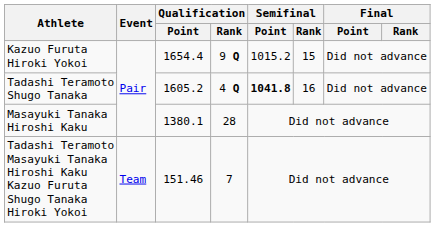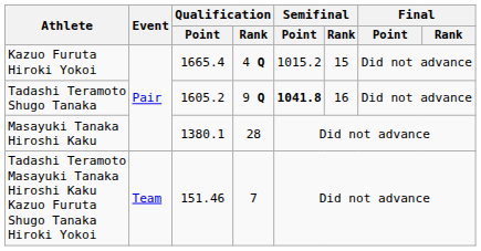 <table class=wikitable style=font-size:90%;text-align:center>
 <tr>
 <th rowspan="2">Athlete</th>
 <th rowspan="2">Event</th>
 <th colspan=2>Qualification</th>
 <th colspan=2>Semifinal</th>
 <th colspan=2>Final</th>
 </tr>
 <tr style="font-size:95%">
 <th>Point</th>
 <th>Rank</th>
 <th>Point</th>
 <th>Rank</th>
 <th>Point</th>
 <th>Rank</th>
 </tr>
 <tr>
 <td style="text-align:left">Kazuo Furuta<br>Hiroki Yokoi</td>
 <td style="text-align:left" rowspan=3><a href='#'>Pair</a></td>
-<td>1654.4</td>
-<td>9 <strong>Q</strong></td>
+<td>1665.4</td>
+<td>4 <strong>Q</strong></td>
 <td>1015.2</td>
 <td>15</td>
 <td colspan=2>Did not advance</td>
 </tr>
 <tr>
 <td style="text-align:left">Tadashi Teramoto<br>Shugo Tanaka</td>
 <td>1605.2</td>
-<td>4 <strong>Q</strong></td>
+<td>9 <strong>Q</strong></td>
 <td><strong>1041.8</strong></td>
 <td>16</td>
 <td colspan=2>Did not advance</td>
 </tr>
 <tr>
 <td style="text-align:left">Masayuki Tanaka<br>Hiroshi Kaku</td>
 <td>1380.1</td>
 <td>28</td>
 <td colspan=4>Did not advance</td>
 </tr>
 <tr>
 <td style="text-align:left">Tadashi Teramoto<br>Masayuki Tanaka<br>Hiroshi Kaku<br>Kazuo Furuta<br>Shugo Tanaka<br>Hiroki Yokoi</td>
 <td style="text-align:left" rowspan=1><a href='#'>Team</a></td>
 <td>151.46</td>
 <td>7</td>
 <td colspan=4>Did not advance</td>
 </tr>
 </table>
